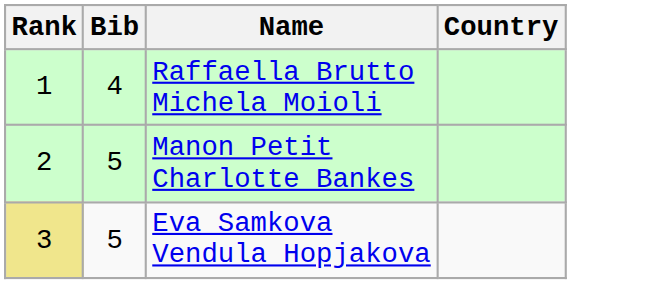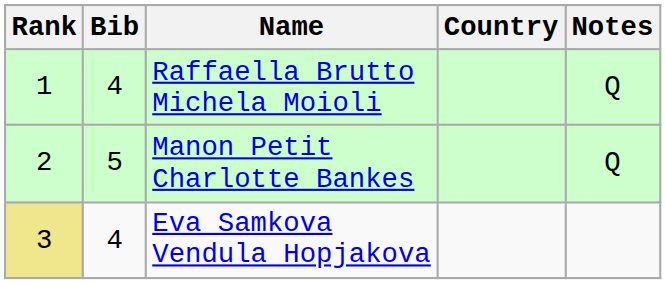 <table class="wikitable" style="text-align:center;">
 <tr>
 <th>Rank</th>
 <th>Bib</th>
 <th>Name</th>
 <th>Country</th>
+<th>Notes</th>
 </tr>
 <tr bgcolor="#ccffcc">
 <td>1</td>
 <td>4</td>
 <td align=left><a href='#'>Raffaella Brutto</a><br><a href='#'>Michela Moioli</a></td>
 <td align=left></td>
+<td>Q</td>
 </tr>
 <tr bgcolor="#ccffcc">
 <td>2</td>
 <td>5</td>
 <td align=left><a href='#'>Manon Petit</a><br><a href='#'>Charlotte Bankes</a></td>
 <td align=left></td>
+<td>Q</td>
 </tr>
 <tr>
 <td style="background: khaki;">3</td>
-<td>5</td>
+<td>4</td>
 <td align=left><a href='#'>Eva Samkova</a><br><a href='#'>Vendula Hopjakova</a></td>
 <td align=left></td>
+<td></td>
 </tr>
 </table>
